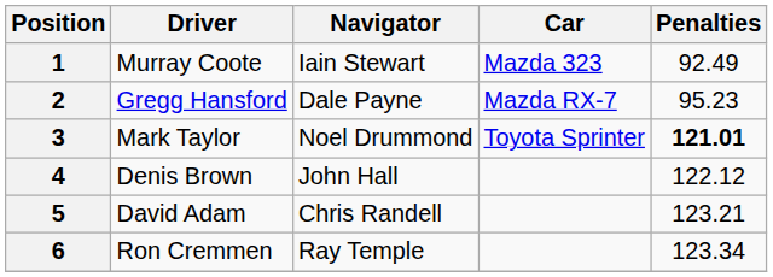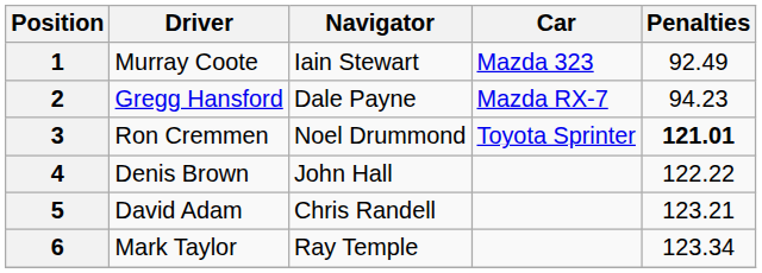 <table class="wikitable" border="1">
 <tr>
 <th>Position</th>
 <th>Driver</th>
 <th>Navigator</th>
 <th>Car</th>
 <th>Penalties</th>
 </tr>
 <tr>
 <th>1</th>
 <td>Murray Coote</td>
 <td>Iain Stewart</td>
 <td><a href='#'>Mazda 323</a></td>
 <td align="center">92.49</td>
 </tr>
 <tr>
 <th>2</th>
 <td><a href='#'>Gregg Hansford</a></td>
 <td>Dale Payne</td>
 <td><a href='#'>Mazda RX-7</a></td>
-<td align="center">95.23</td>
+<td align="center">94.23</td>
 </tr>
 <tr>
 <th>3</th>
-<td>Mark Taylor</td>
+<td>Ron Cremmen</td>
 <td>Noel Drummond</td>
 <td><a href='#'>Toyota Sprinter</a></td>
 <td align="center"><strong>121.01</strong></td>
 </tr>
 <tr>
 <th>4</th>
 <td>Denis Brown</td>
 <td>John Hall</td>
 <td></td>
-<td align="center">122.12</td>
+<td align="center">122.22</td>
 </tr>
 <tr>
 <th>5</th>
 <td>David Adam</td>
 <td>Chris Randell</td>
 <td></td>
 <td align="center">123.21</td>
 </tr>
 <tr>
 <th>6</th>
-<td>Ron Cremmen</td>
+<td>Mark Taylor</td>
 <td>Ray Temple</td>
 <td></td>
 <td align="center">123.34</td>
 </tr>
 <tr>
 </tr>
 </table>
